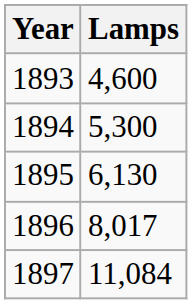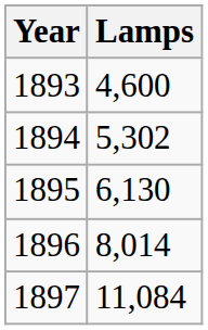 <table class="wikitable">
 <tr>
 <th>Year</th>
 <th>Lamps</th>
 </tr>
 <tr>
 <td>1893</td>
 <td>4,600</td>
 </tr>
 <tr>
 <td>1894</td>
-<td>5,300</td>
+<td>5,302</td>
 </tr>
 <tr>
 <td>1895</td>
 <td>6,130</td>
 </tr>
 <tr>
 <td>1896</td>
-<td>8,017</td>
+<td>8,014</td>
 </tr>
 <tr>
 <td>1897</td>
 <td>11,084</td>
 </tr>
 </table>
